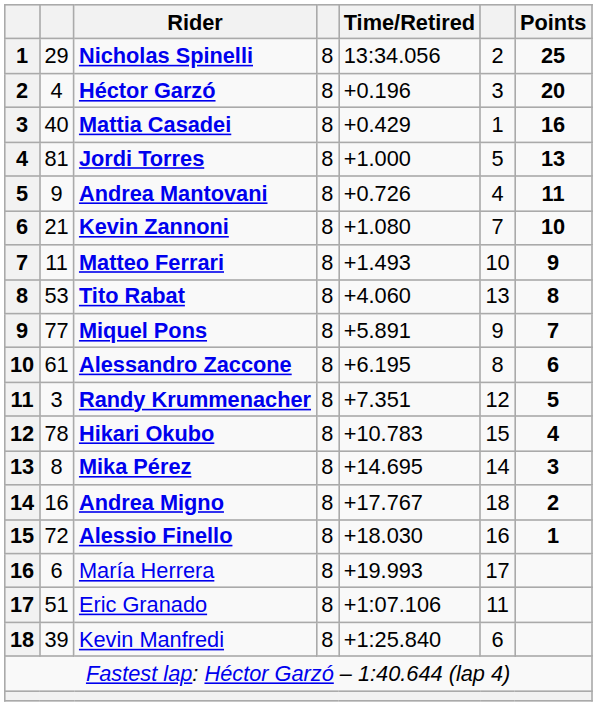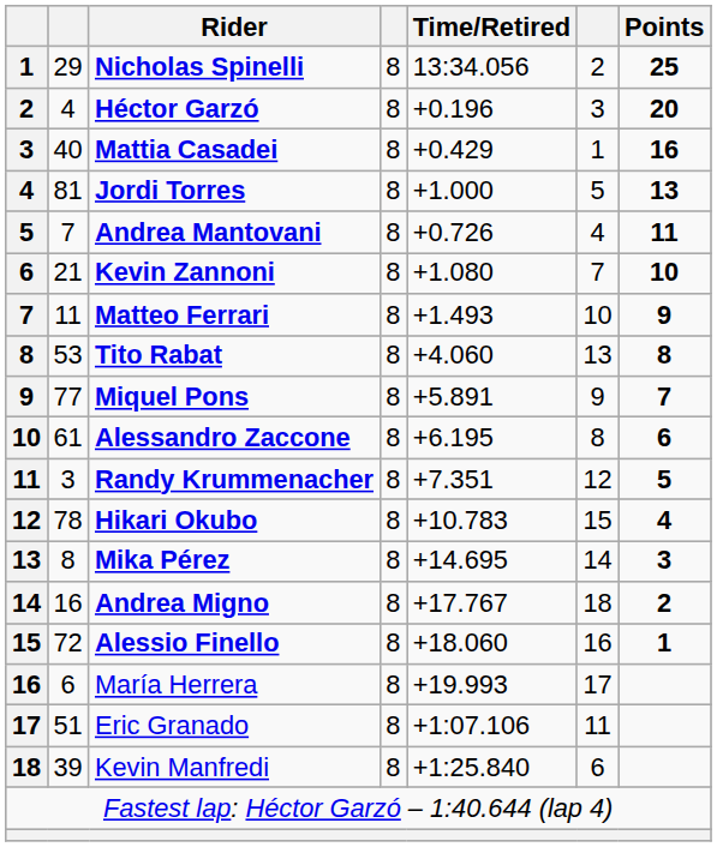 <table class="wikitable sortable" style="font-size: 85%;">
 <tr>
 <th scope="col"></th>
 <th scope="col"></th>
 <th scope="col">Rider</th>
 <th scope="col" class="unsortable"></th>
 <th scope="col" class="unsortable">Time/Retired</th>
 <th scope="col"></th>
 <th scope="col">Points</th>
 </tr>
 <tr>
 <th scope="row">1</th>
 <td align="center">29</td>
 <td data-sort-value="spi"> <strong><a href='#'>Nicholas Spinelli</a></strong></td>
 <td>8</td>
 <td>13:34.056</td>
 <td align="center">2</td>
 <td align="center"><strong>25</strong></td>
 </tr>
 <tr>
 <th scope="row">2</th>
 <td align="center">4</td>
 <td data-sort-value="gar"> <strong><a href='#'>Héctor Garzó</a></strong></td>
 <td>8</td>
 <td>+0.196</td>
 <td align="center">3</td>
 <td align="center"><strong>20</strong></td>
 </tr>
 <tr>
 <th scope="row">3</th>
 <td align="center">40</td>
 <td data-sort-value="cas"> <strong><a href='#'>Mattia Casadei</a></strong></td>
 <td>8</td>
 <td>+0.429</td>
 <td align="center">1</td>
 <td align="center"><strong>16</strong></td>
 </tr>
 <tr>
 <th scope="row">4</th>
 <td align="center">81</td>
 <td data-sort-value="tor"> <strong><a href='#'>Jordi Torres</a></strong></td>
 <td>8</td>
 <td>+1.000</td>
 <td align="center">5</td>
 <td align="center"><strong>13</strong></td>
 </tr>
 <tr>
 <th scope="row">5</th>
-<td align="center">9</td>
+<td align="center">7</td>
 <td data-sort-value="mant"> <strong><a href='#'>Andrea Mantovani</a></strong></td>
 <td>8</td>
 <td>+0.726</td>
 <td align="center">4</td>
 <td align="center"><strong>11</strong></td>
 </tr>
 <tr>
 <th scope="row">6</th>
 <td align="center">21</td>
 <td data-sort-value="zan"> <strong><a href='#'>Kevin Zannoni</a></strong></td>
 <td>8</td>
 <td>+1.080</td>
 <td align="center">7</td>
 <td align="center"><strong>10</strong></td>
 </tr>
 <tr>
 <th scope="row">7</th>
 <td align="center">11</td>
 <td data-sort-value="fer"> <strong><a href='#'>Matteo Ferrari</a></strong></td>
 <td>8</td>
 <td>+1.493</td>
 <td align="center">10</td>
 <td align="center"><strong>9</strong></td>
 </tr>
 <tr>
 <th scope="row">8</th>
 <td align="center">53</td>
 <td data-sort-value="rab"> <strong><a href='#'>Tito Rabat</a></strong></td>
 <td>8</td>
 <td>+4.060</td>
 <td align="center">13</td>
 <td align="center"><strong>8</strong></td>
 </tr>
 <tr>
 <th scope="row">9</th>
 <td align="center">77</td>
 <td data-sort-value="pon"> <strong><a href='#'>Miquel Pons</a></strong></td>
 <td>8</td>
 <td>+5.891</td>
 <td align="center">9</td>
 <td align="center"><strong>7</strong></td>
 </tr>
 <tr>
 <th scope="row">10</th>
 <td align="center">61</td>
 <td data-sort-value="zac"> <strong><a href='#'>Alessandro Zaccone</a></strong></td>
 <td>8</td>
 <td>+6.195</td>
 <td align="center">8</td>
 <td align="center"><strong>6</strong></td>
 </tr>
 <tr>
 <th scope="row">11</th>
 <td align="center">3</td>
 <td data-sort-value="kru"> <strong><a href='#'>Randy Krummenacher</a></strong></td>
 <td>8</td>
 <td>+7.351</td>
 <td align="center">12</td>
 <td align="center"><strong>5</strong></td>
 </tr>
 <tr>
 <th scope="row">12</th>
 <td align="center">78</td>
 <td data-sort-value="oku"> <strong><a href='#'>Hikari Okubo</a></strong></td>
 <td>8</td>
 <td>+10.783</td>
 <td align="center">15</td>
 <td align="center"><strong>4</strong></td>
 </tr>
 <tr>
 <th scope="row">13</th>
 <td align="center">8</td>
 <td data-sort-value="per"> <strong><a href='#'>Mika Pérez</a></strong></td>
 <td>8</td>
 <td>+14.695</td>
 <td align="center">14</td>
 <td align="center"><strong>3</strong></td>
 </tr>
 <tr>
 <th scope="row">14</th>
 <td align="center">16</td>
 <td data-sort-value="mig"> <strong><a href='#'>Andrea Migno</a></strong></td>
 <td>8</td>
 <td>+17.767</td>
 <td align="center">18</td>
 <td align="center"><strong>2</strong></td>
 </tr>
 <tr>
 <th scope="row">15</th>
 <td align="center">72</td>
 <td data-sort-value="fin"> <strong><a href='#'>Alessio Finello</a></strong></td>
 <td>8</td>
-<td>+18.030</td>
+<td>+18.060</td>
 <td align="center">16</td>
 <td align="center"><strong>1</strong></td>
 </tr>
 <tr>
 <th scope="row">16</th>
 <td align="center">6</td>
 <td data-sort-value="her"> <a href='#'>María Herrera</a></td>
 <td>8</td>
 <td>+19.993</td>
 <td align="center">17</td>
 <td align="center"></td>
 </tr>
 <tr>
 <th scope="row">17</th>
 <td align="center">51</td>
 <td data-sort-value="gra"> <a href='#'>Eric Granado</a></td>
 <td>8</td>
 <td>+1:07.106</td>
 <td align="center">11</td>
 <td align="center"></td>
 </tr>
 <tr>
 <th scope="row">18</th>
 <td align="center">39</td>
 <td data-sort-value="manf"> <a href='#'>Kevin Manfredi</a></td>
 <td>8</td>
 <td>+1:25.840</td>
 <td align="center">6</td>
 <td align="center"></td>
 </tr>
 <tr class="sortbottom">
 <td colspan="7" style="text-align:center"><em><a href='#'>Fastest lap</a>:  <a href='#'>Héctor Garzó</a> – 1:40.644 (lap 4)</em></td>
 </tr>
 <tr>
 <th colspan="7"></th>
 </tr>
 </table>
